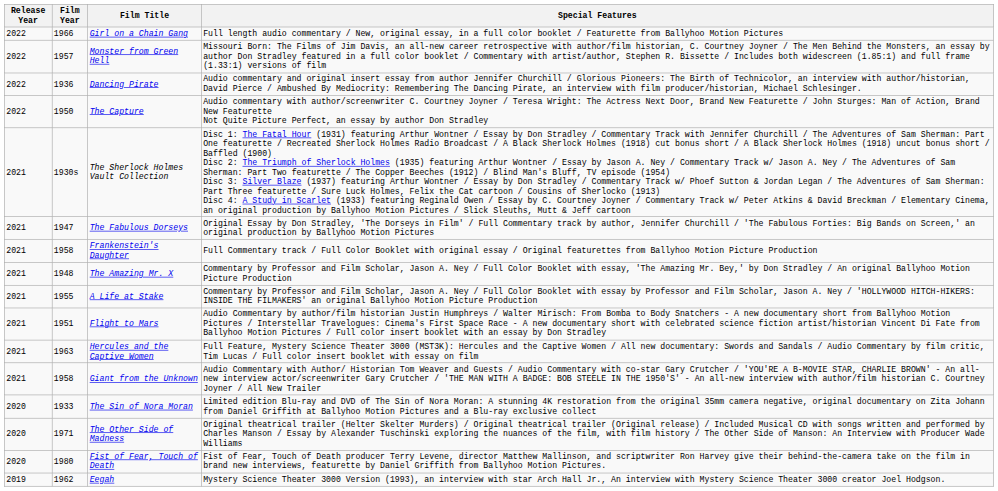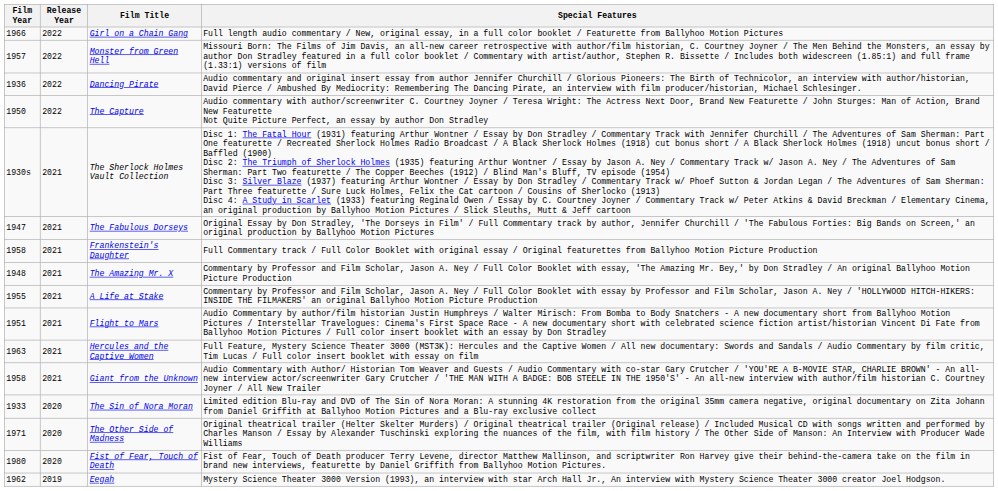 <table class="wikitable">
 <tr>
+<th>Film Year</th>
 <th>Release Year</th>
-<th>Film Year</th>
 <th>Film Title</th>
 <th>Special Features</th>
 </tr>
 <tr>
+<td>1966</td>
 <td>2022</td>
-<td>1966</td>
 <td><em><a href='#'>Girl on a Chain Gang</a></em></td>
 <td>Full length audio commentary / New, original essay, in a full color booklet / Featurette from Ballyhoo Motion Pictures</td>
 </tr>
 <tr>
+<td>1957</td>
 <td>2022</td>
-<td>1957</td>
 <td><em><a href='#'>Monster from Green Hell</a></em></td>
 <td>Missouri Born: The Films of Jim Davis, an all-new career retrospective with author/film historian, C. Courtney Joyner / The Men Behind the Monsters, an essay by author Don Stradley featured in a full color booklet / Commentary with artist/author, Stephen R. Bissette / Includes both widescreen (1.85:1) and full frame (1.33:1) versions of film</td>
 </tr>
 <tr>
+<td>1936</td>
 <td>2022</td>
-<td>1936</td>
 <td><em><a href='#'>Dancing Pirate</a></em></td>
 <td>Audio commentary and original insert essay from author Jennifer Churchill / Glorious Pioneers: The Birth of Technicolor, an interview with author/historian, David Pierce / Ambushed By Mediocrity: Remembering The Dancing Pirate, an interview with film producer/historian, Michael Schlesinger.</td>
 </tr>
 <tr>
+<td>1950</td>
 <td>2022</td>
-<td>1950</td>
 <td><em><a href='#'>The Capture</a></em></td>
 <td>Audio commentary with author/screenwriter C. Courtney Joyner / Teresa Wright: The Actress Next Door, Brand New Featurette / John Sturges: Man of Action, Brand New Featurette<br>Not Quite Picture Perfect, an essay by author Don Stradley</td>
 </tr>
 <tr>
+<td>1930s</td>
 <td>2021</td>
-<td>1930s</td>
 <td><em>The Sherlock Holmes Vault Collection</em></td>
 <td>Disc 1: <a href='#'>The Fatal Hour</a> (1931) featuring Arthur Wontner / Essay by Don Stradley / Commentary Track with Jennifer Churchill / The Adventures of Sam Sherman: Part One featurette / Recreated Sherlock Holmes Radio Broadcast / A Black Sherlock Holmes (1918) cut bonus short / A Black Sherlock Holmes (1918) uncut bonus short / Baffled (1900)<br>Disc 2: <a href='#'>The Triumph of Sherlock Holmes</a> (1935) featuring Arthur Wontner / Essay by Jason A. Ney / Commentary Track w/ Jason A. Ney / The Adventures of Sam Sherman: Part Two featurette / The Copper Beeches (1912) / Blind Man's Bluff, TV episode (1954)<br>Disc 3: <a href='#'>Silver Blaze</a> (1937) featuring Arthur Wontner / Essay by Don Stradley / Commentary Track w/ Phoef Sutton & Jordan Legan / The Adventures of Sam Sherman: Part Three featurette / Sure Luck Holmes, Felix the Cat cartoon / Cousins of Sherlocko (1913)<br>Disc 4: <a href='#'>A Study in Scarlet</a> (1933) featuring Reginald Owen / Essay by C. Courtney Joyner / Commentary Track w/ Peter Atkins & David Breckman / Elementary Cinema, an original production by Ballyhoo Motion Pictures / Slick Sleuths, Mutt & Jeff cartoon</td>
 </tr>
 <tr>
+<td>1947</td>
 <td>2021</td>
-<td>1947</td>
 <td><em><a href='#'>The Fabulous Dorseys</a></em></td>
 <td>Original Essay by Don Stradley, 'The Dorseys in Film' / Full Commentary track by author, Jennifer Churchill / 'The Fabulous Forties: Big Bands on Screen,' an original production by Ballyhoo Motion Pictures</td>
 </tr>
 <tr>
+<td>1958</td>
 <td>2021</td>
-<td>1958</td>
 <td><em><a href='#'>Frankenstein's Daughter</a></em></td>
 <td>Full Commentary track / Full Color Booklet with original essay / Original featurettes from Ballyhoo Motion Picture Production</td>
 </tr>
 <tr>
+<td>1948</td>
 <td>2021</td>
-<td>1948</td>
 <td><em><a href='#'>The Amazing Mr. X</a></em></td>
 <td>Commentary by Professor and Film Scholar, Jason A. Ney / Full Color Booklet with essay, 'The Amazing Mr. Bey,' by Don Stradley / An original Ballyhoo Motion Picture Production</td>
 </tr>
 <tr>
+<td>1955</td>
 <td>2021</td>
-<td>1955</td>
 <td><em><a href='#'>A Life at Stake</a></em></td>
 <td>Commentary by Professor and Film Scholar, Jason A. Ney / Full Color Booklet with essay by Professor and Film Scholar, Jason A. Ney / 'HOLLYWOOD HITCH-HIKERS: INSIDE THE FILMAKERS' an original Ballyhoo Motion Picture Production</td>
 </tr>
 <tr>
+<td>1951</td>
 <td>2021</td>
-<td>1951</td>
 <td><em><a href='#'>Flight to Mars</a></em></td>
 <td>Audio Commentary by author/film historian Justin Humphreys / Walter Mirisch: From Bomba to Body Snatchers - A new documentary short from Ballyhoo Motion Pictures / Interstellar Travelogues: Cinema's First Space Race - A new documentary short with celebrated science fiction artist/historian Vincent Di Fate from Ballyhoo Motion Pictures / Full color insert booklet with an essay by Don Stradley</td>
 </tr>
 <tr>
+<td>1963</td>
 <td>2021</td>
-<td>1963</td>
 <td><em><a href='#'>Hercules and the Captive Women</a></em></td>
 <td>Full Feature, Mystery Science Theater 3000 (MST3K): Hercules and the Captive Women / All new documentary: Swords and Sandals / Audio Commentary by film critic, Tim Lucas / Full color insert booklet with essay on film</td>
 </tr>
 <tr>
+<td>1958</td>
 <td>2021</td>
-<td>1958</td>
 <td><em><a href='#'>Giant from the Unknown</a></em></td>
 <td>Audio Commentary with Author/ Historian Tom Weaver and Guests / Audio Commentary with co-star Gary Crutcher / 'YOU'RE A B-MOVIE STAR, CHARLIE BROWN' - An all-new interview actor/screenwriter Gary Crutcher / 'THE MAN WITH A BADGE: BOB STEELE IN THE 1950'S' - An all-new interview with author/film historian C. Courtney Joyner / All New Trailer</td>
 </tr>
 <tr>
+<td>1933</td>
 <td>2020</td>
-<td>1933</td>
 <td><em><a href='#'>The Sin of Nora Moran</a></em></td>
 <td>Limited edition Blu-ray and DVD of The Sin of Nora Moran: A stunning 4K restoration from the original 35mm camera negative, original documentary on Zita Johann from Daniel Griffith at Ballyhoo Motion Pictures and a Blu-ray exclusive collect</td>
 </tr>
 <tr>
+<td>1971</td>
 <td>2020</td>
-<td>1971</td>
 <td><em><a href='#'>The Other Side of Madness</a></em></td>
 <td>Original theatrical trailer (Helter Skelter Murders) / Original theatrical trailer (Original release) / Included Musical CD with songs written and performed by Charles Manson / Essay by Alexander Tuschinski exploring the nuances of the film, with film history / The Other Side of Manson: An Interview with Producer Wade Williams</td>
 </tr>
 <tr>
+<td>1980</td>
 <td>2020</td>
-<td>1980</td>
 <td><em><a href='#'>Fist of Fear, Touch of Death</a></em></td>
 <td>Fist of Fear, Touch of Death producer Terry Levene, director Matthew Mallinson, and scriptwriter Ron Harvey give their behind-the-camera take on the film in brand new interviews, featurette by Daniel Griffith from Ballyhoo Motion Pictures.</td>
 </tr>
 <tr>
+<td>1962</td>
 <td>2019</td>
-<td>1962</td>
 <td><em><a href='#'>Eegah</a></em></td>
 <td>Mystery Science Theater 3000 Version (1993), an interview with star Arch Hall Jr., An interview with Mystery Science Theater 3000 creator Joel Hodgson.</td>
 </tr>
 </table>
